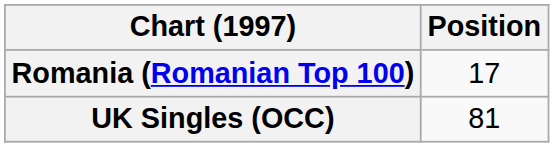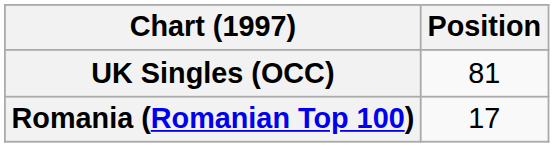 <table class="wikitable plainrowheaders" style="text-align:center">
 <tr>
 <th>Chart (1997)</th>
 <th>Position</th>
 </tr>
 <tr>
+<th scope="row">UK Singles (OCC)</th>
+<td>81</td>
+</tr>
+<tr>
 <th scope="row">Romania (<a href='#'>Romanian Top 100</a>)</th>
 <td>17</td>
 </tr>
-<tr>
-<th scope="row">UK Singles (OCC)</th>
-<td>81</td>
-</tr>
 </table>
